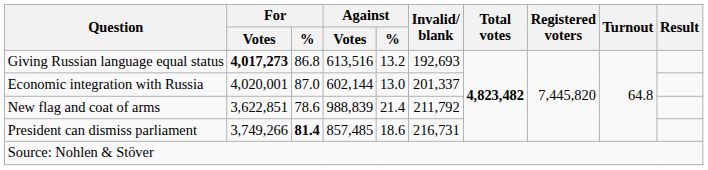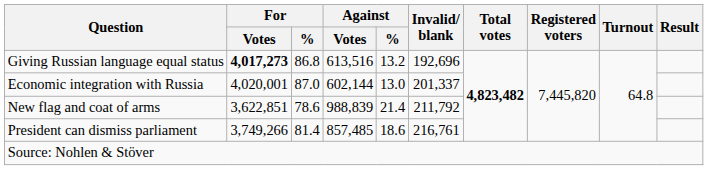 <table class=wikitable style=text-align:right>
 <tr>
 <th rowspan=2>Question</th>
 <th colspan=2>For</th>
 <th colspan=2>Against</th>
 <th rowspan=2>Invalid/<br>blank</th>
 <th rowspan=2>Total<br>votes</th>
 <th rowspan=2>Registered<br>voters</th>
 <th rowspan=2>Turnout</th>
 <th rowspan=2>Result</th>
 </tr>
 <tr>
 <th>Votes</th>
 <th>%</th>
 <th>Votes</th>
 <th>%</th>
 </tr>
 <tr>
 <td align=left>Giving Russian language equal status</td>
 <td><strong>4,017,273</strong></td>
 <td>86.8</td>
 <td>613,516</td>
 <td>13.2</td>
-<td>192,693</td>
+<td>192,696</td>
 <td rowspan=4><strong>4,823,482</strong></td>
 <td rowspan=4>7,445,820</td>
 <td rowspan=4>64.8</td>
 <td></td>
 </tr>
 <tr>
 <td align=left>Economic integration with Russia</td>
 <td>4,020,001</td>
 <td>87.0</td>
 <td>602,144</td>
 <td>13.0</td>
 <td>201,337</td>
 <td></td>
 </tr>
 <tr>
 <td align=left>New flag and coat of arms</td>
 <td>3,622,851</td>
 <td>78.6</td>
 <td>988,839</td>
 <td>21.4</td>
 <td>211,792</td>
 <td></td>
 </tr>
 <tr>
 <td align=left>President can dismiss parliament</td>
 <td>3,749,266</td>
-<td><strong>81.4</strong></td>
+<td>81.4</td>
 <td>857,485</td>
 <td>18.6</td>
-<td>216,731</td>
+<td>216,761</td>
 <td></td>
 </tr>
 <tr>
 <td colspan=14 align=left>Source: Nohlen & Stöver</td>
 </tr>
 </table>
